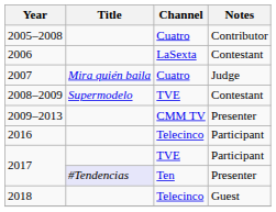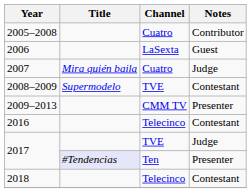 <table class="wikitable" style="font-size: 90%;">
 <tr>
 <th>Year</th>
 <th>Title</th>
 <th>Channel</th>
 <th>Notes</th>
 </tr>
 <tr>
 <td>2005–2008</td>
 <td><em></em></td>
 <td><a href='#'>Cuatro</a></td>
 <td>Contributor</td>
 </tr>
 <tr>
 <td>2006</td>
 <td><em></em></td>
 <td><a href='#'>LaSexta</a></td>
-<td>Contestant</td>
+<td>Guest</td>
 </tr>
 <tr>
 <td>2007</td>
 <td><em><a href='#'>Mira quién baila</a></em></td>
 <td><a href='#'>Cuatro</a></td>
 <td>Judge</td>
 </tr>
 <tr>
 <td>2008–2009</td>
 <td><em><a href='#'>Supermodelo</a></em></td>
 <td><a href='#'>TVE</a></td>
 <td>Contestant</td>
 </tr>
 <tr>
 <td>2009–2013</td>
 <td><em></em></td>
 <td><a href='#'>CMM TV</a></td>
 <td>Presenter</td>
 </tr>
 <tr>
 <td>2016</td>
 <td><em></em></td>
 <td><a href='#'>Telecinco</a></td>
-<td>Participant</td>
+<td>Contestant</td>
 </tr>
 <tr>
 <td rowspan="2">2017</td>
 <td><em></em></td>
 <td><a href='#'>TVE</a></td>
-<td>Participant</td>
+<td>Judge</td>
 </tr>
 <tr>
 <td style="background: lavender;"><em>#Tendencias</em></td>
 <td><a href='#'>Ten</a></td>
 <td>Presenter</td>
 </tr>
 <tr>
 <td>2018</td>
 <td><em></em></td>
 <td><a href='#'>Telecinco</a></td>
-<td>Guest</td>
+<td>Contestant</td>
 </tr>
 <tr>
 </tr>
 </table>
